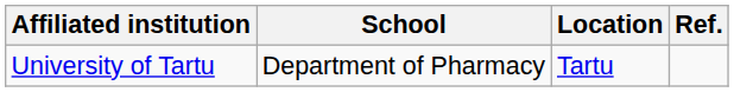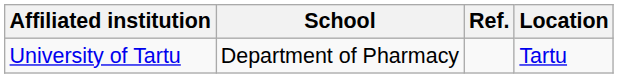 <table class="wikitable sortable">
 <tr>
 <th>Affiliated institution</th>
 <th>School</th>
+<th>Ref.</th>
 <th>Location</th>
-<th>Ref.</th>
 </tr>
 <tr>
 <td><a href='#'>University of Tartu</a></td>
 <td>Department of Pharmacy</td>
+<td></td>
 <td><a href='#'>Tartu</a></td>
-<td></td>
 </tr>
 </table>
